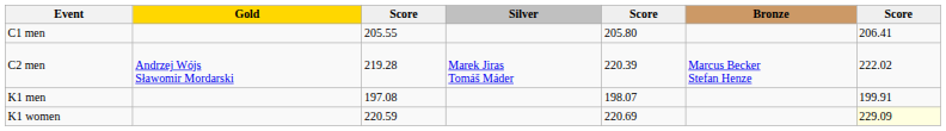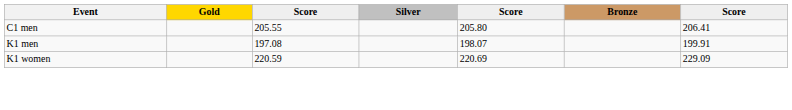 <table class="wikitable" width=100%>
 <tr>
 <th>Event</th>
 <td align=center bgcolor="gold"><strong>Gold</strong></td>
 <td align=center bgcolor="EFEFEF"><strong>Score</strong></td>
 <td align=center bgcolor="silver"><strong>Silver</strong></td>
 <td align=center bgcolor="EFEFEF"><strong>Score</strong></td>
 <td align=center bgcolor="CC9966"><strong>Bronze</strong></td>
 <td align=center bgcolor="EFEFEF"><strong>Score</strong></td>
 </tr>
 <tr>
 <td>C1 men</td>
 <td></td>
 <td>205.55</td>
 <td></td>
 <td>205.80</td>
 <td></td>
 <td>206.41</td>
 </tr>
 <tr>
-<td>C2 men</td>
-<td><br><a href='#'>Andrzej Wójs</a><br><a href='#'>Sławomir Mordarski</a></td>
-<td>219.28</td>
-<td><br><a href='#'>Marek Jiras</a><br><a href='#'>Tomáš Máder</a></td>
-<td>220.39</td>
-<td><br><a href='#'>Marcus Becker</a><br><a href='#'>Stefan Henze</a></td>
-<td>222.02</td>
-</tr>
-<tr>
 <td>K1 men</td>
 <td></td>
 <td>197.08</td>
 <td></td>
 <td>198.07</td>
 <td></td>
 <td>199.91</td>
 </tr>
 <tr>
 <td>K1 women</td>
 <td></td>
 <td>220.59</td>
 <td></td>
 <td>220.69</td>
 <td></td>
-<td style="background: lightyellow;">229.09</td>
+<td>229.09</td>
 </tr>
 </table>
